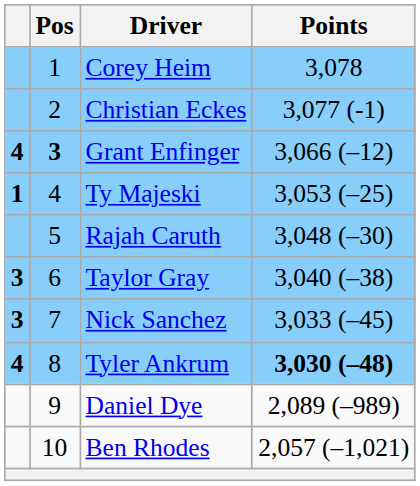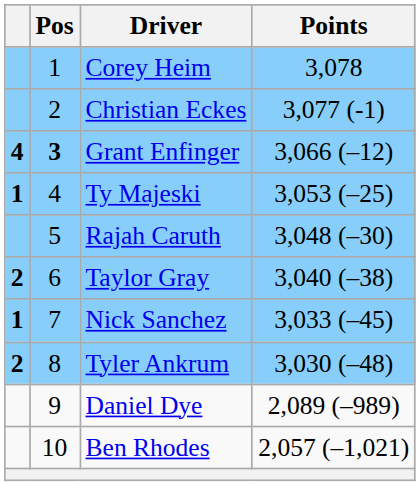 <table class="wikitable" style="font-size: 95%;">
 <tr>
 <th></th>
 <th>Pos</th>
 <th>Driver</th>
 <th>Points</th>
 </tr>
 <tr style="background:#87CEFA;">
 <td align="left"></td>
 <td style="text-align:center;">1</td>
 <td><a href='#'>Corey Heim</a></td>
 <td style="text-align:center;">3,078</td>
 </tr>
 <tr style="background:#87CEFA;">
 <td align="left"></td>
 <td style="text-align:center;">2</td>
 <td><a href='#'>Christian Eckes</a></td>
 <td style="text-align:center;">3,077 (-1)</td>
 </tr>
 <tr style="background:#87CEFA;">
 <td align="left"> <strong>4</strong></td>
 <td style="text-align:center;"><strong>3</strong></td>
 <td><a href='#'>Grant Enfinger</a></td>
 <td style="text-align:center;">3,066 (–12)</td>
 </tr>
 <tr style="background:#87CEFA;">
 <td align="left"> <strong>1</strong></td>
 <td style="text-align:center;">4</td>
 <td><a href='#'>Ty Majeski</a></td>
 <td style="text-align:center;">3,053 (–25)</td>
 </tr>
 <tr style="background:#87CEFA;">
 <td align="left"></td>
 <td style="text-align:center;">5</td>
 <td><a href='#'>Rajah Caruth</a></td>
 <td style="text-align:center;">3,048 (–30)</td>
 </tr>
 <tr style="background:#87CEFA;">
-<td align="left"> <strong>3</strong></td>
+<td align="left"> <strong>2</strong></td>
 <td style="text-align:center;">6</td>
 <td><a href='#'>Taylor Gray</a></td>
 <td style="text-align:center;">3,040 (–38)</td>
 </tr>
 <tr style="background:#87CEFA;">
-<td align="left"> <strong>3</strong></td>
+<td align="left"> <strong>1</strong></td>
 <td style="text-align:center;">7</td>
 <td><a href='#'>Nick Sanchez</a></td>
 <td style="text-align:center;">3,033 (–45)</td>
 </tr>
 <tr style="background:#87CEFA;">
-<td align="left"> <strong>4</strong></td>
+<td align="left"> <strong>2</strong></td>
 <td style="text-align:center;">8</td>
 <td><a href='#'>Tyler Ankrum</a></td>
-<td style="text-align:center;"><strong>3,030 (–48)</strong></td>
+<td style="text-align:center;">3,030 (–48)</td>
 </tr>
 <tr>
 <td align="left"></td>
 <td style="text-align:center;">9</td>
 <td><a href='#'>Daniel Dye</a></td>
 <td style="text-align:center;">2,089 (–989)</td>
 </tr>
 <tr>
 <td align="left"></td>
 <td style="text-align:center;">10</td>
 <td><a href='#'>Ben Rhodes</a></td>
 <td style="text-align:center;">2,057 (–1,021)</td>
 </tr>
 <tr class="sortbottom">
 <th colspan="9"></th>
 </tr>
 </table>
